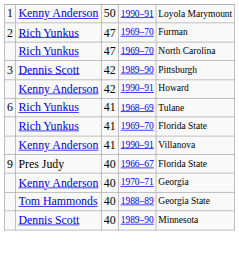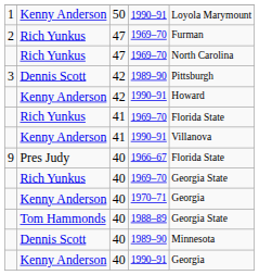 <table class="wikitable">
 <tr>
 </tr>
 <tr>
 <td>1</td>
 <td><a href='#'>Kenny Anderson</a></td>
 <td>50</td>
 <td style="font-size:80%;"><a href='#'>1990–91</a></td>
 <td style="font-size:80%;">Loyola Marymount</td>
 </tr>
 <tr>
 <td>2</td>
 <td><a href='#'>Rich Yunkus</a></td>
 <td>47</td>
 <td style="font-size:80%;"><a href='#'>1969–70</a></td>
 <td style="font-size:80%;">Furman</td>
 </tr>
 <tr>
 <td></td>
 <td><a href='#'>Rich Yunkus</a></td>
 <td>47</td>
 <td style="font-size:80%;"><a href='#'>1969–70</a></td>
 <td style="font-size:80%;">North Carolina</td>
 </tr>
 <tr>
 <td>3</td>
 <td><a href='#'>Dennis Scott</a></td>
 <td>42</td>
 <td style="font-size:80%;"><a href='#'>1989–90</a></td>
 <td style="font-size:80%;">Pittsburgh</td>
 </tr>
 <tr>
 <td></td>
 <td><a href='#'>Kenny Anderson</a></td>
 <td>42</td>
 <td style="font-size:80%;"><a href='#'>1990–91</a></td>
 <td style="font-size:80%;">Howard</td>
 </tr>
 <tr>
-<td>6</td>
-<td><a href='#'>Rich Yunkus</a></td>
-<td>41</td>
-<td style="font-size:80%;"><a href='#'>1968–69</a></td>
-<td style="font-size:80%;">Tulane</td>
-</tr>
-<tr>
 <td></td>
 <td><a href='#'>Rich Yunkus</a></td>
 <td>41</td>
 <td style="font-size:80%;"><a href='#'>1969–70</a></td>
 <td style="font-size:80%;">Florida State</td>
 </tr>
 <tr>
 <td></td>
 <td><a href='#'>Kenny Anderson</a></td>
 <td>41</td>
 <td style="font-size:80%;"><a href='#'>1990–91</a></td>
 <td style="font-size:80%;">Villanova</td>
 </tr>
 <tr>
 <td>9</td>
 <td>Pres Judy</td>
 <td>40</td>
 <td style="font-size:80%;"><a href='#'>1966–67</a></td>
 <td style="font-size:80%;">Florida State</td>
 </tr>
 <tr>
 <td></td>
+<td><a href='#'>Rich Yunkus</a></td>
+<td>40</td>
+<td style="font-size:80%;"><a href='#'>1969–70</a></td>
+<td style="font-size:80%;">Georgia State</td>
+</tr>
+<tr>
+<td></td>
 <td><a href='#'>Kenny Anderson</a></td>
 <td>40</td>
 <td style="font-size:80%;"><a href='#'>1970–71</a></td>
 <td style="font-size:80%;">Georgia</td>
 </tr>
 <tr>
 <td></td>
 <td><a href='#'>Tom Hammonds</a></td>
 <td>40</td>
 <td style="font-size:80%;"><a href='#'>1988–89</a></td>
 <td style="font-size:80%;">Georgia State</td>
 </tr>
 <tr>
 <td></td>
 <td><a href='#'>Dennis Scott</a></td>
 <td>40</td>
 <td style="font-size:80%;"><a href='#'>1989–90</a></td>
 <td style="font-size:80%;">Minnesota</td>
 </tr>
+<tr>
+<td></td>
+<td><a href='#'>Kenny Anderson</a></td>
+<td>40</td>
+<td style="font-size:80%;"><a href='#'>1990–91</a></td>
+<td style="font-size:80%;">Georgia</td>
+</tr>
 </table>
